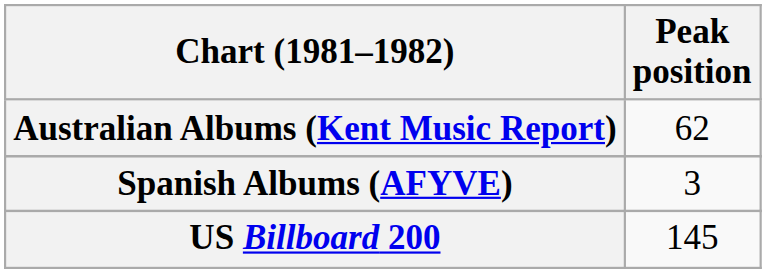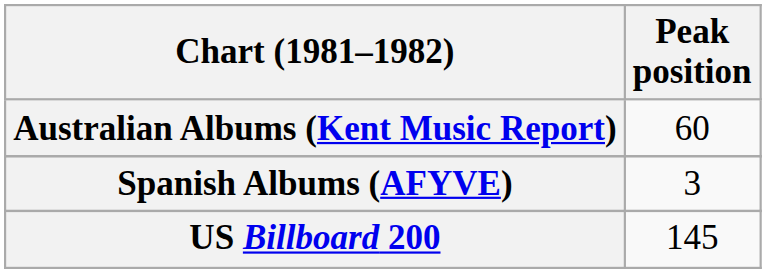 <table class="wikitable sortable plainrowheaders" style="text-align:center">
 <tr>
 <th scope="col">Chart (1981–1982)</th>
 <th scope="col">Peak<br>position</th>
 </tr>
 <tr>
 <th scope="row">Australian Albums (<a href='#'>Kent Music Report</a>)</th>
-<td>62</td>
+<td>60</td>
 </tr>
 <tr>
 </tr>
 <tr>
 </tr>
 <tr>
 </tr>
 <tr>
 </tr>
 <tr>
 </tr>
 <tr>
 <th scope="row">Spanish Albums (<a href='#'>AFYVE</a>)</th>
 <td>3</td>
 </tr>
 <tr>
 </tr>
 <tr>
 </tr>
 <tr>
 <th scope="row">US <a href='#'><em>Billboard</em> 200</a></th>
 <td>145</td>
 </tr>
 </table>
